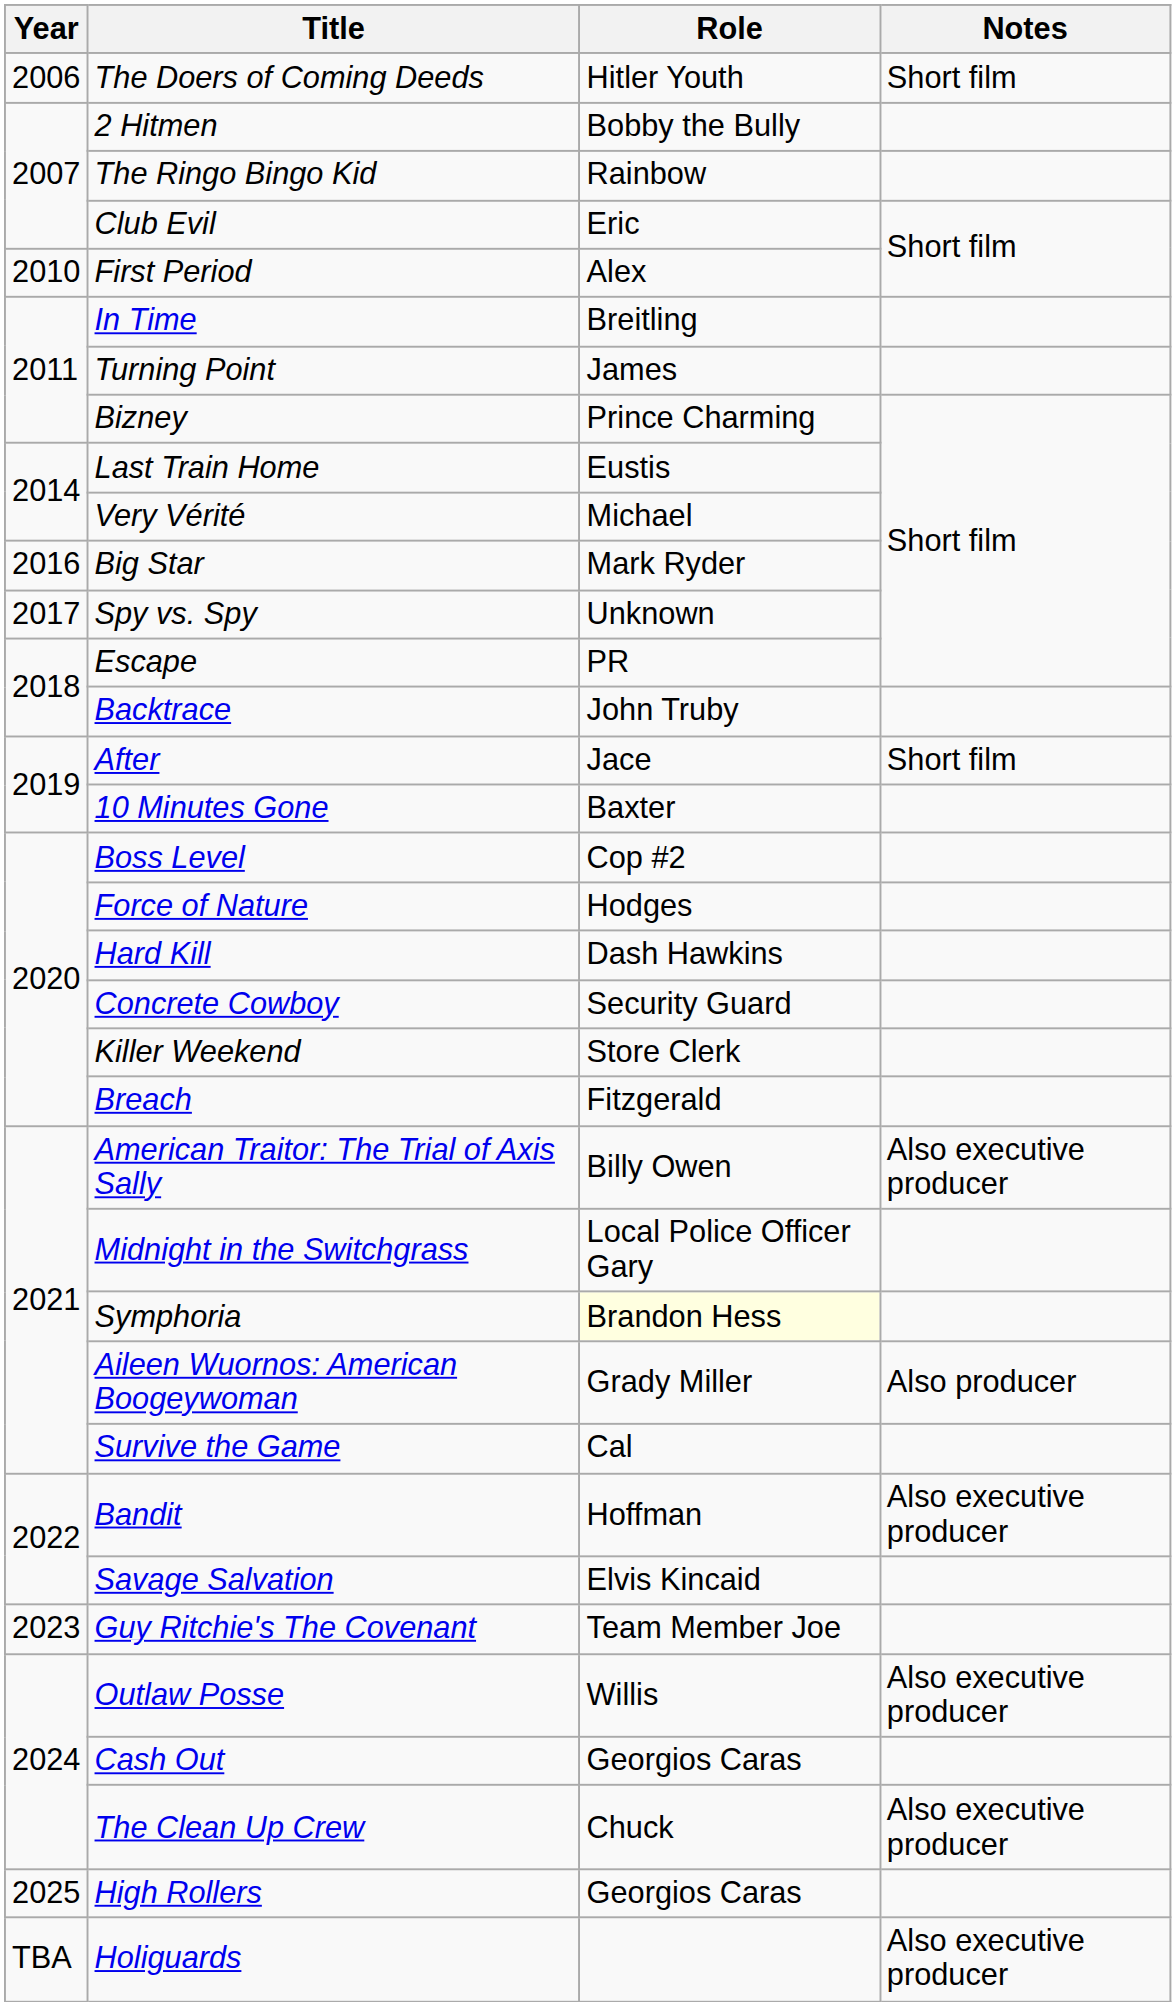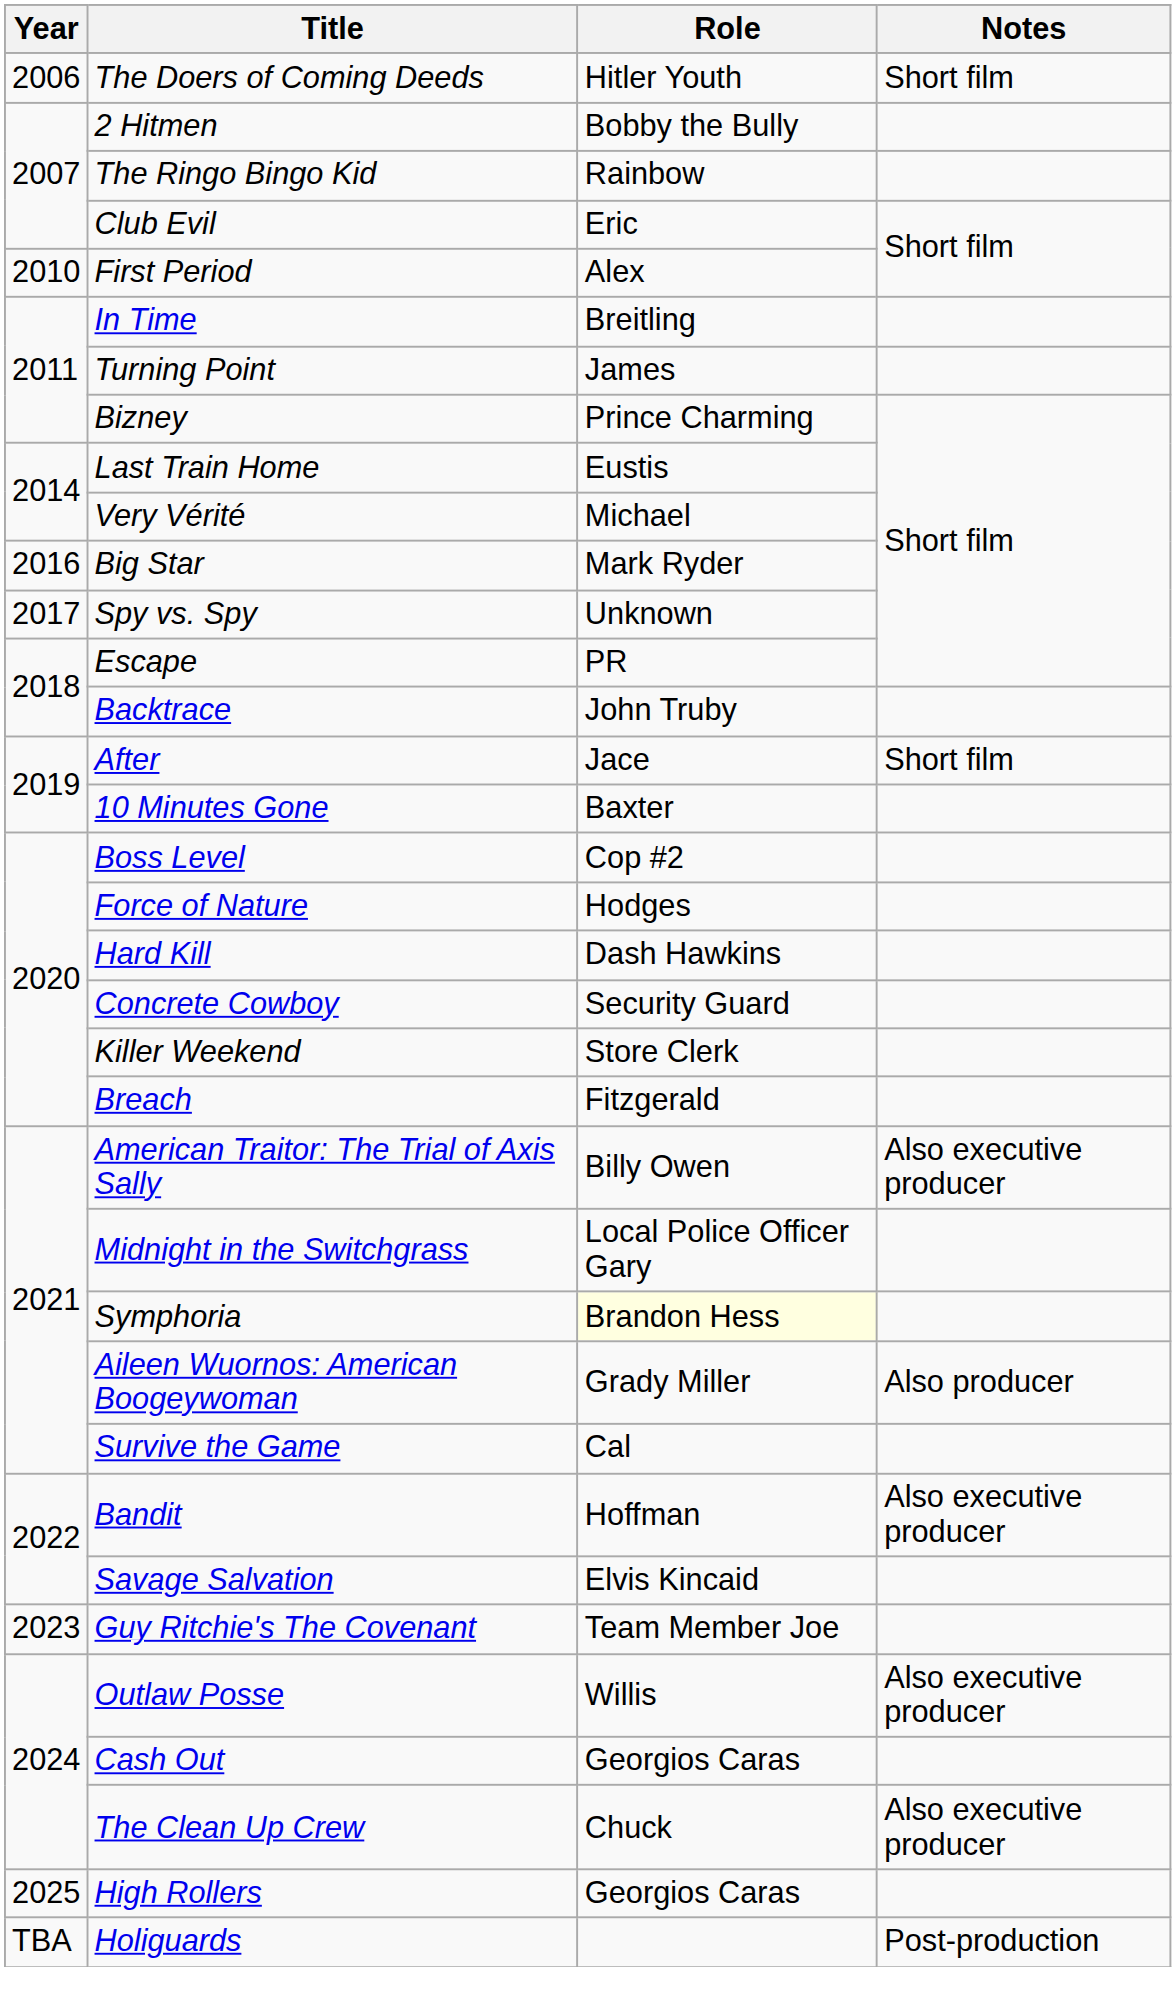 <table class="wikitable sortable">
 <tr>
 <th>Year</th>
 <th>Title</th>
 <th>Role</th>
 <th class="unsortable">Notes</th>
 </tr>
 <tr>
 <td>2006</td>
 <td><em>The Doers of Coming Deeds</em></td>
 <td>Hitler Youth</td>
 <td>Short film</td>
 </tr>
 <tr>
 <td rowspan="3">2007</td>
 <td><em>2 Hitmen</em></td>
 <td>Bobby the Bully</td>
 <td></td>
 </tr>
 <tr>
 <td><em>The Ringo Bingo Kid</em></td>
 <td>Rainbow</td>
 <td></td>
 </tr>
 <tr>
 <td><em>Club Evil</em></td>
 <td>Eric</td>
 <td rowspan="2">Short film</td>
 </tr>
 <tr>
 <td>2010</td>
 <td><em>First Period</em></td>
 <td>Alex</td>
 </tr>
 <tr>
 <td rowspan="3">2011</td>
 <td><em><a href='#'>In Time</a></em></td>
 <td>Breitling</td>
 <td></td>
 </tr>
 <tr>
 <td><em>Turning Point</em></td>
 <td>James</td>
 <td></td>
 </tr>
 <tr>
 <td><em>Bizney</em></td>
 <td>Prince Charming</td>
 <td rowspan="6">Short film</td>
 </tr>
 <tr>
 <td rowspan="2">2014</td>
 <td><em>Last Train Home</em></td>
 <td>Eustis</td>
 </tr>
 <tr>
 <td><em>Very Vérité</em></td>
 <td>Michael</td>
 </tr>
 <tr>
 <td>2016</td>
 <td><em>Big Star</em></td>
 <td>Mark Ryder</td>
 </tr>
 <tr>
 <td>2017</td>
 <td><em>Spy vs. Spy</em></td>
 <td>Unknown</td>
 </tr>
 <tr>
 <td rowspan="2">2018</td>
 <td><em>Escape</em></td>
 <td>PR</td>
 </tr>
 <tr>
 <td><em><a href='#'>Backtrace</a></em></td>
 <td>John Truby</td>
 <td></td>
 </tr>
 <tr>
 <td rowspan="2">2019</td>
 <td><em><a href='#'>After</a></em></td>
 <td>Jace</td>
 <td>Short film</td>
 </tr>
 <tr>
 <td><em><a href='#'>10 Minutes Gone</a></em></td>
 <td>Baxter</td>
 <td></td>
 </tr>
 <tr>
 <td rowspan="6">2020</td>
 <td><em><a href='#'>Boss Level</a></em></td>
 <td>Cop #2</td>
 <td></td>
 </tr>
 <tr>
 <td><em><a href='#'>Force of Nature</a></em></td>
 <td>Hodges</td>
 <td></td>
 </tr>
 <tr>
 <td><em><a href='#'>Hard Kill</a></em></td>
 <td>Dash Hawkins</td>
 <td></td>
 </tr>
 <tr>
 <td><em><a href='#'>Concrete Cowboy</a></em></td>
 <td>Security Guard</td>
 <td></td>
 </tr>
 <tr>
 <td><em>Killer Weekend</em></td>
 <td>Store Clerk</td>
 <td></td>
 </tr>
 <tr>
 <td><em><a href='#'>Breach</a></em></td>
 <td>Fitzgerald</td>
 <td></td>
 </tr>
 <tr>
 <td rowspan="5">2021</td>
 <td><em><a href='#'>American Traitor: The Trial of Axis Sally</a></em></td>
 <td>Billy Owen</td>
 <td>Also executive producer</td>
 </tr>
 <tr>
 <td><em><a href='#'>Midnight in the Switchgrass</a></em></td>
 <td>Local Police Officer Gary</td>
 <td></td>
 </tr>
 <tr>
 <td><em>Symphoria</em></td>
 <td style="background: lightyellow;">Brandon Hess</td>
 <td></td>
 </tr>
 <tr>
 <td><em><a href='#'>Aileen Wuornos: American Boogeywoman</a></em></td>
 <td>Grady Miller</td>
 <td>Also producer</td>
 </tr>
 <tr>
 <td><em><a href='#'>Survive the Game</a></em></td>
 <td>Cal</td>
 <td></td>
 </tr>
 <tr>
 <td rowspan="2">2022</td>
 <td><em><a href='#'>Bandit</a></em></td>
 <td>Hoffman</td>
 <td>Also executive producer</td>
 </tr>
 <tr>
 <td><em><a href='#'>Savage Salvation</a></em></td>
 <td>Elvis Kincaid</td>
 <td></td>
 </tr>
 <tr>
 <td>2023</td>
 <td><em><a href='#'>Guy Ritchie's The Covenant</a></em></td>
 <td>Team Member Joe</td>
 <td></td>
 </tr>
 <tr>
 <td rowspan="3">2024</td>
 <td><em><a href='#'>Outlaw Posse</a></em></td>
 <td>Willis</td>
 <td>Also executive producer</td>
 </tr>
 <tr>
 <td><em><a href='#'>Cash Out</a></em></td>
 <td>Georgios Caras</td>
 <td></td>
 </tr>
 <tr>
 <td><em><a href='#'>The Clean Up Crew</a></em></td>
 <td>Chuck</td>
 <td>Also executive producer</td>
 </tr>
 <tr>
 <td>2025</td>
 <td><em><a href='#'>High Rollers</a></em></td>
 <td>Georgios Caras</td>
 <td></td>
 </tr>
 <tr>
 <td>TBA</td>
 <td><em><a href='#'>Holiguards</a></em></td>
 <td></td>
-<td>Also executive producer</td>
+<td>Post-production</td>
 </tr>
 </table>
